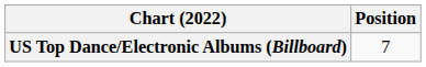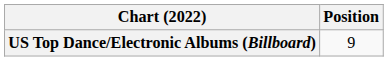 <table class="wikitable plainrowheaders" style="text-align:center">
 <tr>
 <th scope="col">Chart (2022)</th>
 <th scope="col">Position</th>
 </tr>
 <tr>
 <th scope="row">US Top Dance/Electronic Albums (<em>Billboard</em>)</th>
-<td>7</td>
+<td>9</td>
 </tr>
 </table>
